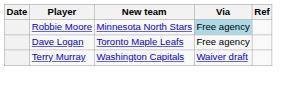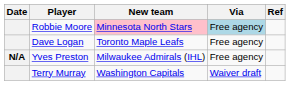 <table class="wikitable plainrowheaders">
 <tr style="background:#ddd; text-align:center;">
 <th>Date</th>
 <th>Player</th>
 <th>New team</th>
 <th>Via</th>
 <th>Ref</th>
 </tr>
 <tr>
 <th scope="row"></th>
 <td><a href='#'>Robbie Moore</a></td>
-<td><a href='#'>Minnesota North Stars</a></td>
+<td style="background: pink;"><a href='#'>Minnesota North Stars</a></td>
 <td style="background: lightblue;">Free agency</td>
 <td></td>
 </tr>
 <tr>
 <th scope="row"></th>
 <td><a href='#'>Dave Logan</a></td>
 <td><a href='#'>Toronto Maple Leafs</a></td>
 <td>Free agency</td>
 <td></td>
 </tr>
 <tr>
+<th scope="row">N/A</th>
+<td><a href='#'>Yves Preston</a></td>
+<td><a href='#'>Milwaukee Admirals</a> (<a href='#'>IHL</a>)</td>
+<td>Free agency</td>
+<td></td>
+</tr>
+<tr>
 <th scope="row"></th>
 <td><a href='#'>Terry Murray</a></td>
 <td><a href='#'>Washington Capitals</a></td>
 <td><a href='#'>Waiver draft</a></td>
 <td></td>
 </tr>
 </table>
